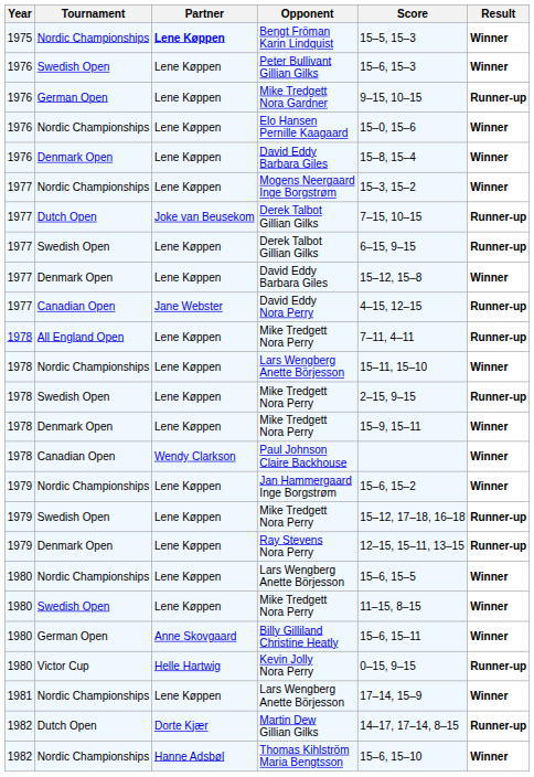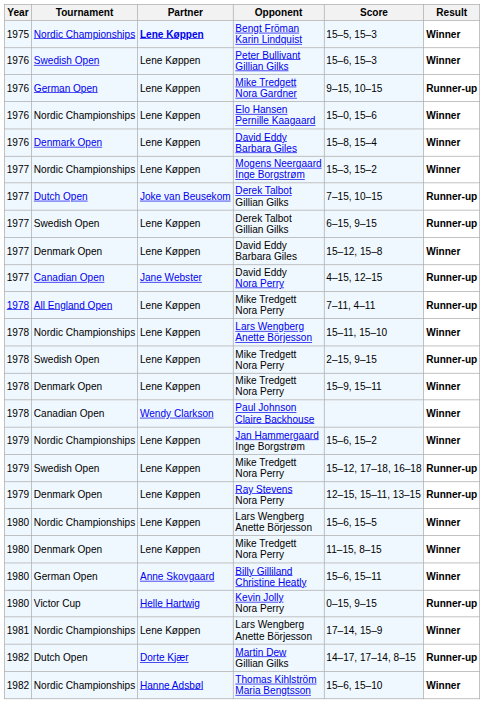 <table class="sortable wikitable" style="font-size: 90%;">
 <tr>
 <th>Year</th>
 <th>Tournament</th>
 <th>Partner</th>
 <th>Opponent</th>
 <th>Score</th>
 <th>Result</th>
 </tr>
 <tr style="background:#f0f8ff;">
 <td align="center">1975</td>
 <td align="left"><a href='#'>Nordic Championships</a></td>
 <td align="left"><strong> <a href='#'>Lene Køppen</a></strong></td>
 <td align="left"> <a href='#'>Bengt Fröman</a><br> <a href='#'>Karin Lindquist</a></td>
 <td align="left">15–5, 15–3</td>
 <td style="text-align:left; background:white"> <strong>Winner</strong></td>
 </tr>
 <tr style="background:#f0f8ff;">
 <td align="center">1976</td>
 <td align="left"><a href='#'>Swedish Open</a></td>
 <td align="left"> Lene Køppen</td>
 <td align="left"> <a href='#'>Peter Bullivant</a><br> <a href='#'>Gillian Gilks</a></td>
 <td align="left">15–6, 15–3</td>
 <td style="text-align:left; background:white"> <strong>Winner</strong></td>
 </tr>
 <tr style="background:#f0f8ff;">
 <td align="center">1976</td>
 <td align="left"><a href='#'>German Open</a></td>
 <td align="left"> Lene Køppen</td>
 <td align="left"> <a href='#'>Mike Tredgett</a><br> <a href='#'>Nora Gardner</a></td>
 <td align="left">9–15, 10–15</td>
 <td style="text-align:left; background:white"> <strong>Runner-up</strong></td>
 </tr>
 <tr style="background:#f0f8ff;">
 <td align="center">1976</td>
 <td align="left">Nordic Championships</td>
 <td align="left"> Lene Køppen</td>
 <td align="left"> <a href='#'>Elo Hansen</a><br> <a href='#'>Pernille Kaagaard</a></td>
 <td align="left">15–0, 15–6</td>
 <td style="text-align:left; background:white"> <strong>Winner</strong></td>
 </tr>
 <tr style="background:#f0f8ff;">
 <td align="center">1976</td>
 <td align="left"><a href='#'>Denmark Open</a></td>
 <td align="left"> Lene Køppen</td>
 <td align="left"> <a href='#'>David Eddy</a><br> <a href='#'>Barbara Giles</a></td>
 <td align="left">15–8, 15–4</td>
 <td style="text-align:left; background:white"> <strong>Winner</strong></td>
 </tr>
 <tr style="background:#f0f8ff;">
 <td align="center">1977</td>
 <td align="left">Nordic Championships</td>
 <td align="left"> Lene Køppen</td>
 <td align="left"> <a href='#'>Mogens Neergaard</a><br> <a href='#'>Inge Borgstrøm</a></td>
 <td align="left">15–3, 15–2</td>
 <td style="text-align:left; background:white"> <strong>Winner</strong></td>
 </tr>
 <tr style="background:#f0f8ff;">
 <td align="center">1977</td>
 <td align="left"><a href='#'>Dutch Open</a></td>
 <td align="left"> <a href='#'>Joke van Beusekom</a></td>
 <td align="left"> <a href='#'>Derek Talbot</a><br> Gillian Gilks</td>
 <td align="left">7–15, 10–15</td>
 <td style="text-align:left; background:white"> <strong>Runner-up</strong></td>
 </tr>
 <tr style="background:#f0f8ff;">
 <td align="center">1977</td>
 <td align="left">Swedish Open</td>
 <td align="left"> Lene Køppen</td>
 <td align="left"> Derek Talbot<br> Gillian Gilks</td>
 <td align="left">6–15, 9–15</td>
 <td style="text-align:left; background:white"> <strong>Runner-up</strong></td>
 </tr>
 <tr style="background:#f0f8ff;">
 <td align="center">1977</td>
 <td align="left">Denmark Open</td>
 <td align="left"> Lene Køppen</td>
 <td align="left"> David Eddy<br> Barbara Giles</td>
 <td align="left">15–12, 15–8</td>
 <td style="text-align:left; background:white"> <strong>Winner</strong></td>
 </tr>
 <tr style="background:#f0f8ff;">
 <td align="center">1977</td>
 <td align="left"><a href='#'>Canadian Open</a></td>
 <td align="left"> <a href='#'>Jane Webster</a></td>
 <td align="left"> David Eddy<br> <a href='#'>Nora Perry</a></td>
 <td align="left">4–15, 12–15</td>
 <td style="text-align:left; background:white"> <strong>Runner-up</strong></td>
 </tr>
 <tr style="background:#f0f8ff;">
 <td align="center"><a href='#'>1978</a></td>
 <td align="left"><a href='#'>All England Open</a></td>
 <td align="left"> Lene Køppen</td>
 <td align="left"> Mike Tredgett<br> Nora Perry</td>
 <td align="left">7–11, 4–11</td>
 <td style="text-align:left; background:white"> <strong>Runner-up</strong></td>
 </tr>
 <tr style="background:#f0f8ff;">
 <td align="center">1978</td>
 <td align="left">Nordic Championships</td>
 <td align="left"> Lene Køppen</td>
 <td align="left"> <a href='#'>Lars Wengberg</a><br> <a href='#'>Anette Börjesson</a></td>
 <td align="left">15–11, 15–10</td>
 <td style="text-align:left; background:white"> <strong>Winner</strong></td>
 </tr>
 <tr style="background:#f0f8ff;">
 <td align="center">1978</td>
 <td align="left">Swedish Open</td>
 <td align="left"> Lene Køppen</td>
 <td align="left"> Mike Tredgett<br> Nora Perry</td>
 <td align="left">2–15, 9–15</td>
 <td style="text-align:left; background:white"> <strong>Runner-up</strong></td>
 </tr>
 <tr style="background:#f0f8ff;">
 <td align="center">1978</td>
 <td align="left">Denmark Open</td>
 <td align="left"> Lene Køppen</td>
 <td align="left"> Mike Tredgett<br> Nora Perry</td>
 <td align="left">15–9, 15–11</td>
 <td style="text-align:left; background:white"> <strong>Winner</strong></td>
 </tr>
 <tr style="background:#f0f8ff;">
 <td align="center">1978</td>
 <td align="left">Canadian Open</td>
 <td align="left"> <a href='#'>Wendy Clarkson</a></td>
 <td align="left"> <a href='#'>Paul Johnson</a><br> <a href='#'>Claire Backhouse</a></td>
 <td align="left"></td>
 <td style="text-align:left; background:white"> <strong>Winner</strong></td>
 </tr>
 <tr style="background:#f0f8ff;">
 <td align="center">1979</td>
 <td align="left">Nordic Championships</td>
 <td align="left"> Lene Køppen</td>
 <td align="left"> <a href='#'>Jan Hammergaard</a><br> Inge Borgstrøm</td>
 <td align="left">15–6, 15–2</td>
 <td style="text-align:left; background:white"> <strong>Winner</strong></td>
 </tr>
 <tr style="background:#f0f8ff;">
 <td align="center">1979</td>
 <td align="left">Swedish Open</td>
 <td align="left"> Lene Køppen</td>
 <td align="left"> Mike Tredgett<br> Nora Perry</td>
 <td align="left">15–12, 17–18, 16–18</td>
 <td style="text-align:left; background:white"> <strong>Runner-up</strong></td>
 </tr>
 <tr style="background:#f0f8ff;">
 <td align="center">1979</td>
 <td align="left">Denmark Open</td>
 <td align="left"> Lene Køppen</td>
 <td align="left"> <a href='#'>Ray Stevens</a><br> Nora Perry</td>
 <td align="left">12–15, 15–11, 13–15</td>
 <td style="text-align:left; background:white"> <strong>Runner-up</strong></td>
 </tr>
 <tr style="background:#f0f8ff;">
 <td align="center">1980</td>
 <td align="left">Nordic Championships</td>
 <td align="left"> Lene Køppen</td>
 <td align="left"> Lars Wengberg<br> Anette Börjesson</td>
 <td align="left">15–6, 15–5</td>
 <td style="text-align:left; background:white"> <strong>Winner</strong></td>
 </tr>
 <tr style="background:#f0f8ff;">
 <td align="center">1980</td>
-<td align="left"><a href='#'>Swedish Open</a></td>
+<td align="left">Denmark Open</td>
 <td align="left"> Lene Køppen</td>
 <td align="left"> Mike Tredgett<br> Nora Perry</td>
 <td align="left">11–15, 8–15</td>
 <td style="text-align:left; background:white"> <strong>Winner</strong></td>
 </tr>
 <tr style="background:#f0f8ff;">
 <td align="center">1980</td>
 <td align="left">German Open</td>
 <td align="left"> <a href='#'>Anne Skovgaard</a></td>
 <td align="left"> <a href='#'>Billy Gilliland</a><br> <a href='#'>Christine Heatly</a></td>
 <td align="left">15–6, 15–11</td>
 <td style="text-align:left; background:white"> <strong>Winner</strong></td>
 </tr>
 <tr style="background:#f0f8ff;">
 <td align="center">1980</td>
 <td align="left">Victor Cup</td>
 <td align="left"> <a href='#'>Helle Hartwig</a></td>
 <td align="left"> <a href='#'>Kevin Jolly</a><br> Nora Perry</td>
 <td align="left">0–15, 9–15</td>
 <td style="text-align:left; background:white"> <strong>Runner-up</strong></td>
 </tr>
 <tr style="background:#f0f8ff;">
 <td align="center">1981</td>
 <td align="left">Nordic Championships</td>
 <td align="left"> Lene Køppen</td>
 <td align="left"> Lars Wengberg<br> Anette Börjesson</td>
 <td align="left">17–14, 15–9</td>
 <td style="text-align:left; background:white"> <strong>Winner</strong></td>
 </tr>
 <tr style="background:#f0f8ff;">
 <td align="center">1982</td>
 <td align="left">Dutch Open</td>
 <td align="left"> <a href='#'>Dorte Kjær</a></td>
 <td align="left"> <a href='#'>Martin Dew</a><br> Gillian Gilks</td>
 <td align="left">14–17, 17–14, 8–15</td>
 <td style="text-align:left; background:white"> <strong>Runner-up</strong></td>
 </tr>
 <tr style="background:#f0f8ff;">
 <td align="center">1982</td>
 <td align="left">Nordic Championships</td>
 <td align="left"> <a href='#'>Hanne Adsbøl</a></td>
 <td align="left"> <a href='#'>Thomas Kihlström</a><br> <a href='#'>Maria Bengtsson</a></td>
 <td align="left">15–6, 15–10</td>
 <td style="text-align:left; background:white"> <strong>Winner</strong></td>
 </tr>
 </table>
